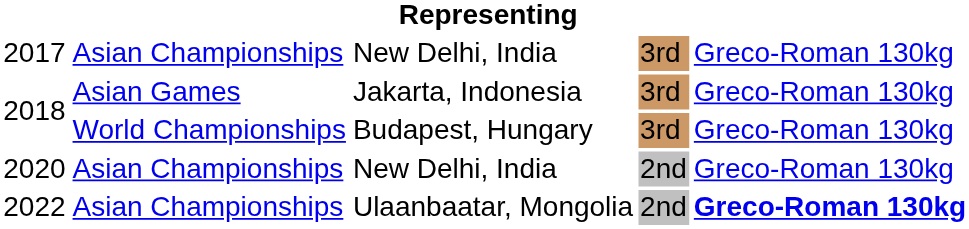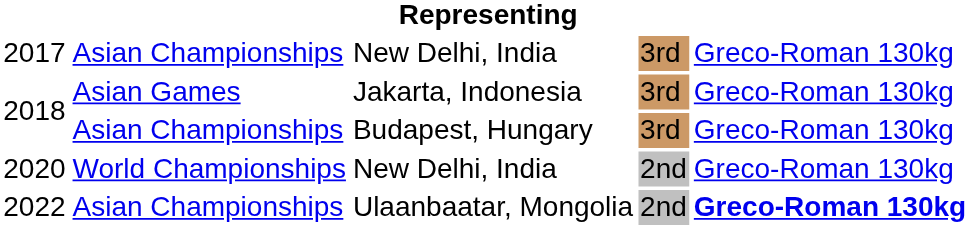 <table>
 <tr>
 <th colspan="6">Representing </th>
 </tr>
 <tr>
 <td>2017</td>
 <td><a href='#'>Asian Championships</a></td>
 <td>New Delhi, India</td>
 <td bgcolor="cc9966">3rd</td>
 <td><a href='#'>Greco-Roman 130kg</a></td>
 <td></td>
 </tr>
 <tr>
 <td rowspan=2>2018</td>
 <td><a href='#'>Asian Games</a></td>
 <td>Jakarta, Indonesia</td>
 <td bgcolor="cc9966">3rd</td>
 <td><a href='#'>Greco-Roman 130kg</a></td>
 <td></td>
 </tr>
 <tr>
-<td><a href='#'>World Championships</a></td>
+<td><a href='#'>Asian Championships</a></td>
 <td>Budapest, Hungary</td>
 <td bgcolor="cc9966">3rd</td>
 <td><a href='#'>Greco-Roman 130kg</a></td>
 <td></td>
 </tr>
 <tr>
 <td>2020</td>
-<td><a href='#'>Asian Championships</a></td>
+<td><a href='#'>World Championships</a></td>
 <td>New Delhi, India</td>
 <td bgcolor="silver">2nd</td>
 <td><a href='#'>Greco-Roman 130kg</a></td>
 <td></td>
 </tr>
 <tr>
 <td>2022</td>
 <td><a href='#'>Asian Championships</a></td>
 <td>Ulaanbaatar, Mongolia</td>
 <td bgcolor="silver">2nd</td>
 <td><strong><a href='#'>Greco-Roman 130kg</a></strong></td>
 <td></td>
 </tr>
 </table>
